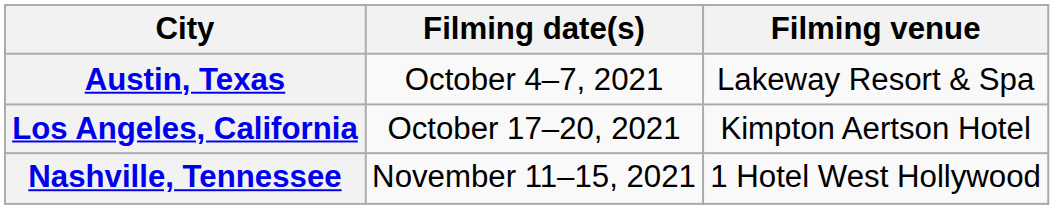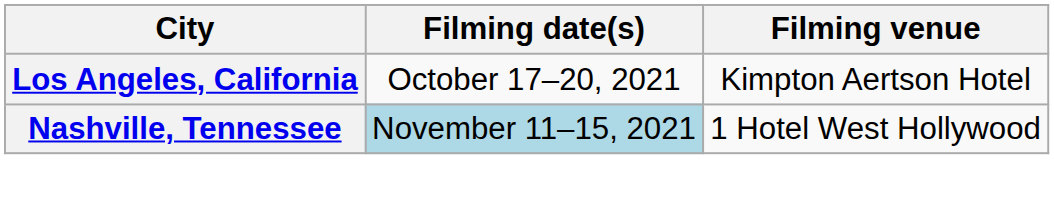 <table class="wikitable sortable" style=" text-align:center">
 <tr>
 <th scope="col">City</th>
 <th scope="col">Filming date(s)</th>
 <th scope="col" class="unsortable">Filming venue</th>
-</tr>
-<tr>
-<th scope="row"><a href='#'>Austin, Texas</a></th>
-<td>October 4–7, 2021</td>
-<td>Lakeway Resort & Spa</td>
 </tr>
 <tr>
 <th scope="row"><a href='#'>Los Angeles, California</a></th>
 <td>October 17–20, 2021</td>
 <td>Kimpton Aertson Hotel</td>
 </tr>
 <tr>
 <th scope="row"><a href='#'>Nashville, Tennessee</a></th>
-<td>November 11–15, 2021</td>
+<td style="background: lightblue;">November 11–15, 2021</td>
 <td>1 Hotel West Hollywood</td>
 </tr>
 </table>
